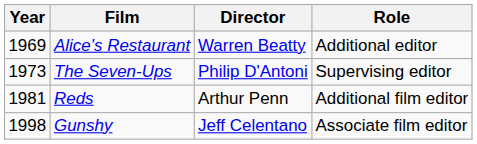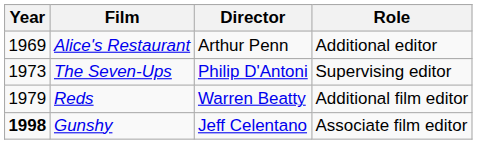 <table class="wikitable">
 <tr>
 <th>Year</th>
 <th>Film</th>
 <th>Director</th>
 <th>Role</th>
 </tr>
 <tr>
 <td>1969</td>
 <td><em><a href='#'>Alice's Restaurant</a></em></td>
-<td><a href='#'>Warren Beatty</a></td>
+<td>Arthur Penn</td>
 <td>Additional editor</td>
 </tr>
 <tr>
 <td>1973</td>
 <td><em><a href='#'>The Seven-Ups</a></em></td>
 <td><a href='#'>Philip D'Antoni</a></td>
 <td>Supervising editor</td>
 </tr>
 <tr>
-<td>1981</td>
+<td>1979</td>
 <td><em><a href='#'>Reds</a></em></td>
-<td>Arthur Penn</td>
+<td><a href='#'>Warren Beatty</a></td>
 <td>Additional film editor</td>
 </tr>
 <tr>
-<td>1998</td>
+<td><strong>1998</strong></td>
 <td><em><a href='#'>Gunshy</a></em></td>
 <td><a href='#'>Jeff Celentano</a></td>
 <td>Associate film editor</td>
 </tr>
 </table>
